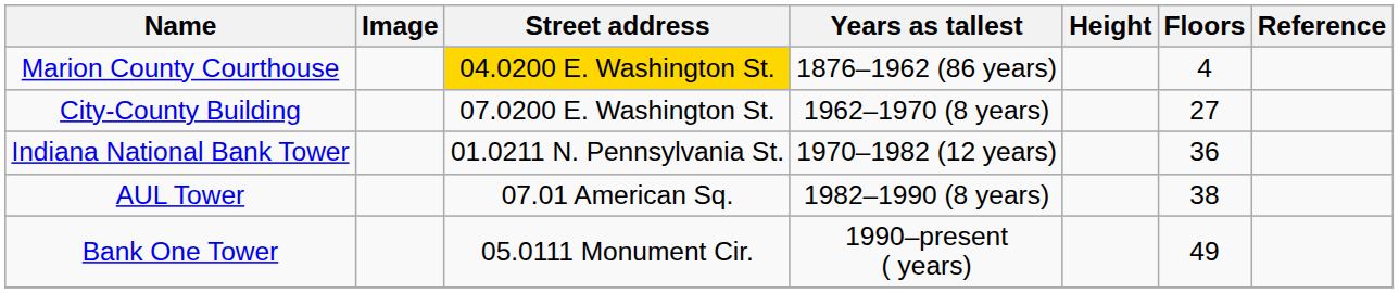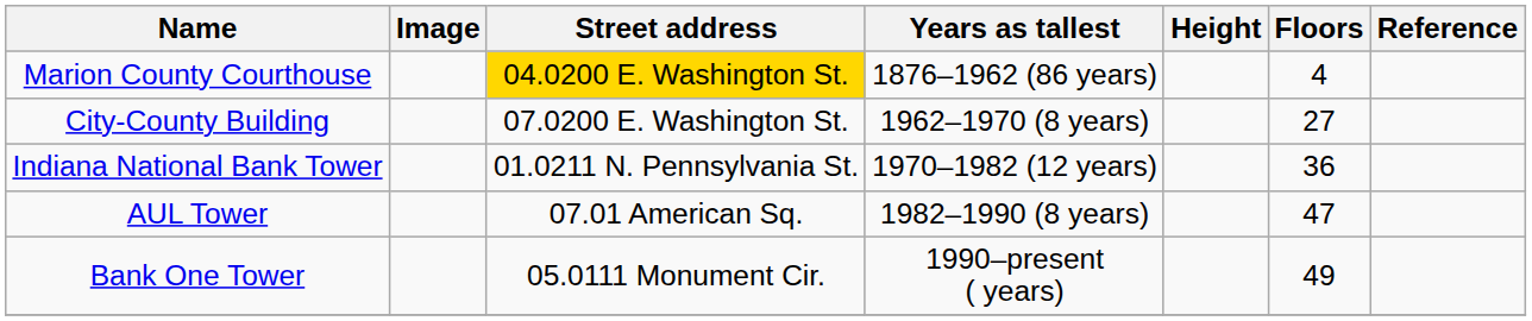 <table class="wikitable sortable" style="text-align:center">
 <tr>
 <th>Name</th>
 <th>Image</th>
 <th>Street address</th>
 <th>Years as tallest</th>
 <th>Height<br></th>
 <th>Floors</th>
 <th class="unsortable">Reference</th>
 </tr>
 <tr>
 <td><a href='#'>Marion County Courthouse</a></td>
 <td></td>
 <td style="background: gold;"><span>04.0</span>200 E. Washington St.</td>
 <td>1876–1962 (86 years)</td>
 <td></td>
 <td>4</td>
 <td></td>
 </tr>
 <tr>
 <td><a href='#'>City-County Building</a></td>
 <td></td>
 <td><span>07.0</span>200 E. Washington St.</td>
 <td>1962–1970 (8 years)</td>
 <td></td>
 <td>27</td>
 <td></td>
 </tr>
 <tr>
 <td><a href='#'>Indiana National Bank Tower</a></td>
 <td></td>
 <td><span>01.0</span>211 N. Pennsylvania St.</td>
 <td>1970–1982 (12 years)</td>
 <td></td>
 <td>36</td>
 <td></td>
 </tr>
 <tr>
 <td><a href='#'>AUL Tower</a></td>
 <td></td>
 <td><span>07.0</span>1 American Sq.</td>
 <td>1982–1990 (8 years)</td>
 <td></td>
-<td>38</td>
+<td>47</td>
 <td></td>
 </tr>
 <tr>
 <td><a href='#'>Bank One Tower</a></td>
 <td></td>
 <td><span>05.0</span>111 Monument Cir.</td>
 <td>1990–present<br>( years)</td>
 <td></td>
 <td>49</td>
 <td></td>
 </tr>
 <tr>
 </tr>
 </table>
